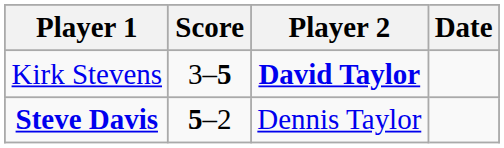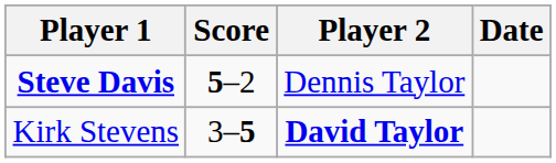 <table class="wikitable" style="text-align: center">
 <tr>
 <th>Player 1</th>
 <th>Score</th>
 <th>Player 2</th>
 <th>Date</th>
 </tr>
 <tr>
+<td> <strong><a href='#'>Steve Davis</a></strong></td>
+<td><strong>5</strong>–2</td>
+<td> <a href='#'>Dennis Taylor</a></td>
+<td></td>
+</tr>
+<tr>
 <td> <a href='#'>Kirk Stevens</a></td>
 <td>3–<strong>5</strong></td>
 <td> <strong><a href='#'>David Taylor</a></strong></td>
 <td></td>
 </tr>
-<tr>
-<td> <strong><a href='#'>Steve Davis</a></strong></td>
-<td><strong>5</strong>–2</td>
-<td> <a href='#'>Dennis Taylor</a></td>
-<td></td>
-</tr>
 </table>
